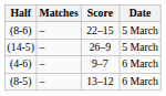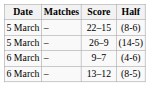 <table class="wikitable" style="text-align:center;">
 <tr>
-<th>Half</th>
+<th>Date</th>
 <th>Matches</th>
 <th width="50px">Score</th>
-<th>Date</th>
+<th>Half</th>
 </tr>
 <tr>
-<td>(8-6)</td>
+<td>5 March</td>
 <td align="left"> – </td>
 <td>22–15</td>
-<td>5 March</td>
+<td>(8-6)</td>
 </tr>
 <tr>
-<td>(14-5)</td>
+<td>5 March</td>
 <td align="left"> – </td>
 <td>26–9</td>
-<td>5 March</td>
+<td>(14-5)</td>
 </tr>
 <tr>
-<td>(4-6)</td>
+<td>6 March</td>
 <td align="left"> – </td>
 <td>9–7</td>
-<td>6 March</td>
+<td>(4-6)</td>
 </tr>
 <tr>
-<td>(8-5)</td>
+<td>6 March</td>
 <td align="left"> – </td>
 <td>13–12</td>
-<td>6 March</td>
+<td>(8-5)</td>
 </tr>
 </table>
